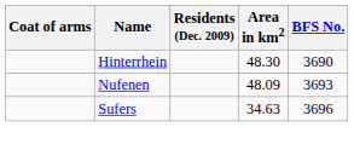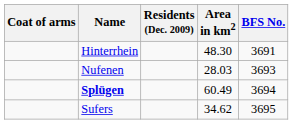 <table class="wikitable">
 <tr>
 <th>Coat of arms</th>
 <th>Name</th>
 <th>Residents<br><small>(Dec. 2009)</small></th>
 <th>Area <br>in km<sup>2</sup></th>
 <th><a href='#'>BFS No.</a></th>
 </tr>
 <tr>
 <td align="center"></td>
 <td><a href='#'>Hinterrhein</a></td>
 <td align="center"></td>
 <td align="center">48.30</td>
-<td align="center">3690</td>
+<td align="center">3691</td>
 </tr>
 <tr>
 <td align="center"></td>
 <td><a href='#'>Nufenen</a></td>
 <td align="center"></td>
-<td align="center">48.09</td>
+<td align="center">28.03</td>
 <td align="center">3693</td>
+</tr>
+<tr>
+<td align="center"></td>
+<td><strong><a href='#'>Splügen</a></strong></td>
+<td align="center"></td>
+<td align = "center">60.49</td>
+<td align = "center">3694</td>
 </tr>
 <tr>
 <td align="center"></td>
 <td><a href='#'>Sufers</a></td>
 <td align="center"></td>
-<td align="center">34.63</td>
-<td align="center">3696</td>
+<td align="center">34.62</td>
+<td align="center">3695</td>
 </tr>
 </table>
